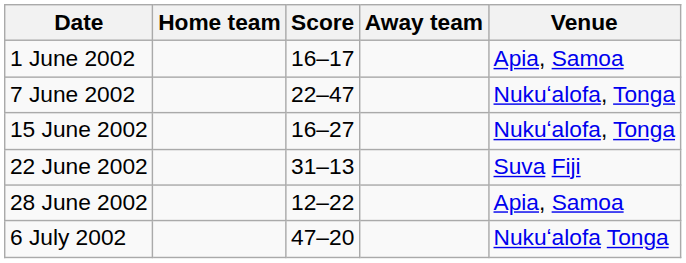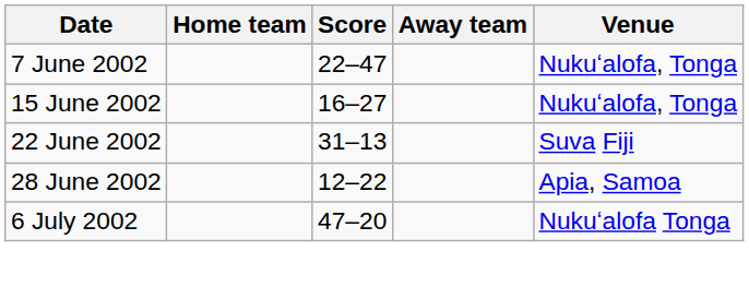 <table class="wikitable">
 <tr>
 <th>Date</th>
 <th>Home team</th>
 <th>Score</th>
 <th>Away team</th>
 <th>Venue</th>
-</tr>
-<tr>
-<td>1 June 2002</td>
-<td></td>
-<td>16–17</td>
-<td></td>
-<td><a href='#'>Apia</a>, <a href='#'>Samoa</a></td>
 </tr>
 <tr>
 <td>7 June 2002</td>
 <td></td>
 <td>22–47</td>
 <td></td>
 <td><a href='#'>Nukuʻalofa</a>, <a href='#'>Tonga</a></td>
 </tr>
 <tr>
 <td>15 June 2002</td>
 <td></td>
 <td>16–27</td>
 <td></td>
 <td><a href='#'>Nukuʻalofa</a>, <a href='#'>Tonga</a></td>
 </tr>
 <tr>
 <td>22 June 2002</td>
 <td></td>
 <td>31–13</td>
 <td></td>
 <td><a href='#'>Suva</a> <a href='#'>Fiji</a></td>
 </tr>
 <tr>
 <td>28 June 2002</td>
 <td></td>
 <td>12–22</td>
 <td></td>
 <td><a href='#'>Apia</a>, <a href='#'>Samoa</a></td>
 </tr>
 <tr>
 <td>6 July 2002</td>
 <td></td>
 <td>47–20</td>
 <td></td>
 <td><a href='#'>Nukuʻalofa</a> <a href='#'>Tonga</a></td>
 </tr>
 </table>
